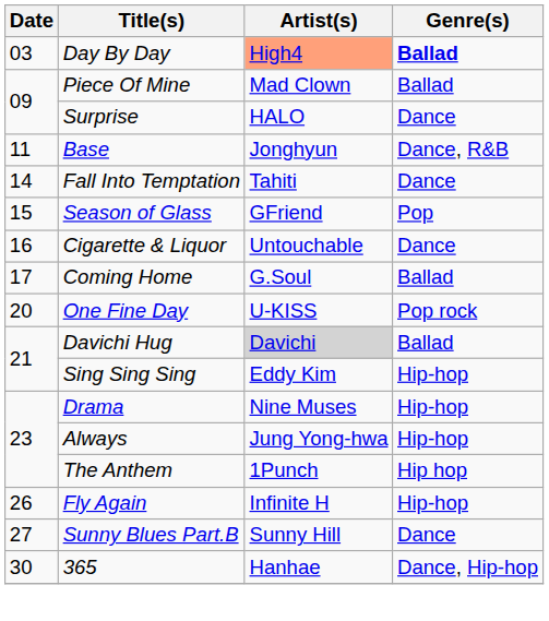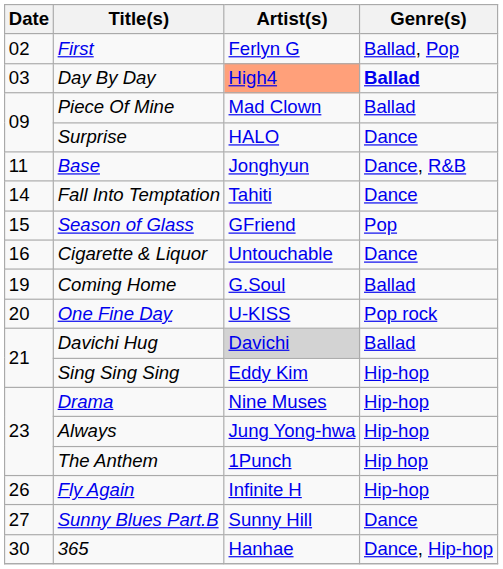 <table class="wikitable" style="text-align: left;">
 <tr>
 <th>Date</th>
 <th>Title(s)</th>
 <th>Artist(s)</th>
 <th>Genre(s)</th>
+</tr>
+<tr>
+<td rowspan="1">02</td>
+<td><em><a href='#'>First</a></em></td>
+<td><a href='#'>Ferlyn G</a></td>
+<td><a href='#'>Ballad</a>, <a href='#'>Pop</a></td>
 </tr>
 <tr>
 <td rowspan="1">03</td>
 <td><em>Day By Day</em></td>
 <td style="background: lightsalmon;"><a href='#'>High4</a></td>
 <td><strong><a href='#'>Ballad</a></strong></td>
 </tr>
 <tr>
 <td rowspan="2">09</td>
 <td><em>Piece Of Mine</em></td>
 <td><a href='#'>Mad Clown</a></td>
 <td><a href='#'>Ballad</a></td>
 </tr>
 <tr>
 <td><em>Surprise</em></td>
 <td><a href='#'>HALO</a></td>
 <td><a href='#'>Dance</a></td>
 </tr>
 <tr>
 <td rowspan="1">11</td>
 <td><em><a href='#'>Base</a></em></td>
 <td><a href='#'>Jonghyun</a></td>
 <td><a href='#'>Dance</a>, <a href='#'>R&B</a></td>
 </tr>
 <tr>
 <td rowspan="1">14</td>
 <td><em>Fall Into Temptation</em></td>
 <td><a href='#'>Tahiti</a></td>
 <td><a href='#'>Dance</a></td>
 </tr>
 <tr>
 <td rowspan="1">15</td>
 <td><em><a href='#'>Season of Glass</a></em></td>
 <td><a href='#'>GFriend</a></td>
 <td><a href='#'>Pop</a></td>
 </tr>
 <tr>
 <td rowspan="1">16</td>
 <td><em>Cigarette & Liquor</em></td>
 <td><a href='#'>Untouchable</a></td>
 <td><a href='#'>Dance</a></td>
 </tr>
 <tr>
-<td rowspan="1">17</td>
+<td rowspan="1">19</td>
 <td><em>Coming Home</em></td>
 <td><a href='#'>G.Soul</a></td>
 <td><a href='#'>Ballad</a></td>
 </tr>
 <tr>
 <td rowspan="1">20</td>
 <td><em><a href='#'>One Fine Day</a></em></td>
 <td><a href='#'>U-KISS</a></td>
 <td><a href='#'>Pop rock</a></td>
 </tr>
 <tr>
 <td rowspan="2">21</td>
 <td><em>Davichi Hug</em></td>
 <td style="background: lightgrey;"><a href='#'>Davichi</a></td>
 <td><a href='#'>Ballad</a></td>
 </tr>
 <tr>
 <td><em>Sing Sing Sing</em></td>
 <td><a href='#'>Eddy Kim</a></td>
 <td><a href='#'>Hip-hop</a></td>
 </tr>
 <tr>
 <td rowspan="3">23</td>
 <td><em><a href='#'>Drama</a></em></td>
 <td><a href='#'>Nine Muses</a></td>
 <td><a href='#'>Hip-hop</a></td>
 </tr>
 <tr>
 <td><em>Always</em></td>
 <td><a href='#'>Jung Yong-hwa</a></td>
 <td><a href='#'>Hip-hop</a></td>
 </tr>
 <tr>
 <td><em>The Anthem</em></td>
 <td><a href='#'>1Punch</a></td>
 <td><a href='#'>Hip hop</a></td>
 </tr>
 <tr>
 <td rowspan="1">26</td>
 <td><em><a href='#'>Fly Again</a></em></td>
 <td><a href='#'>Infinite H</a></td>
 <td><a href='#'>Hip-hop</a></td>
 </tr>
 <tr>
 <td rowspan="1">27</td>
 <td><em><a href='#'>Sunny Blues Part.B</a></em></td>
 <td><a href='#'>Sunny Hill</a></td>
 <td><a href='#'>Dance</a></td>
 </tr>
 <tr>
 <td rowspan="1">30</td>
 <td><em>365</em></td>
 <td><a href='#'>Hanhae</a></td>
 <td><a href='#'>Dance</a>, <a href='#'>Hip-hop</a></td>
 </tr>
 <tr>
 </tr>
 </table>
